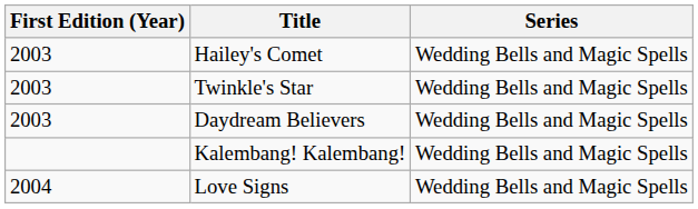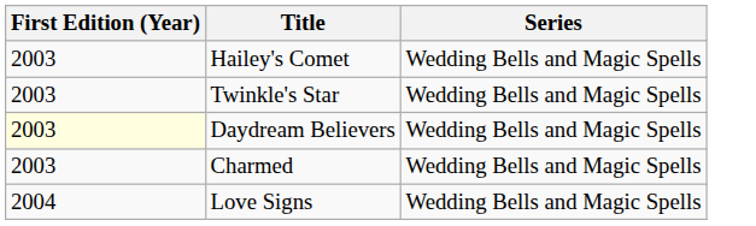 <table class="wikitable sortable">
 <tr>
 <th>First Edition (Year)</th>
 <th>Title</th>
 <th>Series</th>
 </tr>
 <tr>
 <td>2003</td>
 <td>Hailey's Comet</td>
 <td>Wedding Bells and Magic Spells</td>
 </tr>
 <tr>
 <td>2003</td>
 <td>Twinkle's Star</td>
 <td>Wedding Bells and Magic Spells</td>
 </tr>
 <tr>
-<td>2003</td>
+<td style="background: lightyellow;">2003</td>
 <td>Daydream Believers</td>
 <td>Wedding Bells and Magic Spells</td>
 </tr>
 <tr>
-<td></td>
-<td>Kalembang! Kalembang!</td>
+<td>2003</td>
+<td>Charmed</td>
 <td>Wedding Bells and Magic Spells</td>
 </tr>
 <tr>
 <td>2004</td>
 <td>Love Signs</td>
 <td>Wedding Bells and Magic Spells</td>
 </tr>
 </table>
